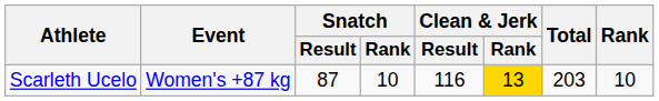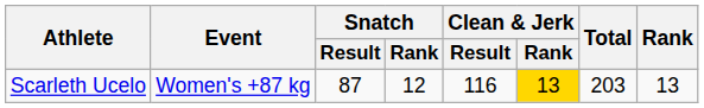 <table class="wikitable" style="font-size:90%">
 <tr>
 <th rowspan=2>Athlete</th>
 <th rowspan=2>Event</th>
 <th colspan="2">Snatch</th>
 <th colspan="2">Clean & Jerk</th>
 <th rowspan="2">Total</th>
 <th rowspan="2">Rank</th>
 </tr>
 <tr style="font-size:95%">
 <th>Result</th>
 <th>Rank</th>
 <th>Result</th>
 <th>Rank</th>
 </tr>
 <tr align=center>
 <td align=left><a href='#'>Scarleth Ucelo</a></td>
 <td align=left><a href='#'>Women's +87 kg</a></td>
 <td>87</td>
-<td>10</td>
+<td>12</td>
 <td>116</td>
 <td style="background: gold;">13</td>
 <td>203</td>
-<td>10</td>
+<td>13</td>
 </tr>
 </table>
